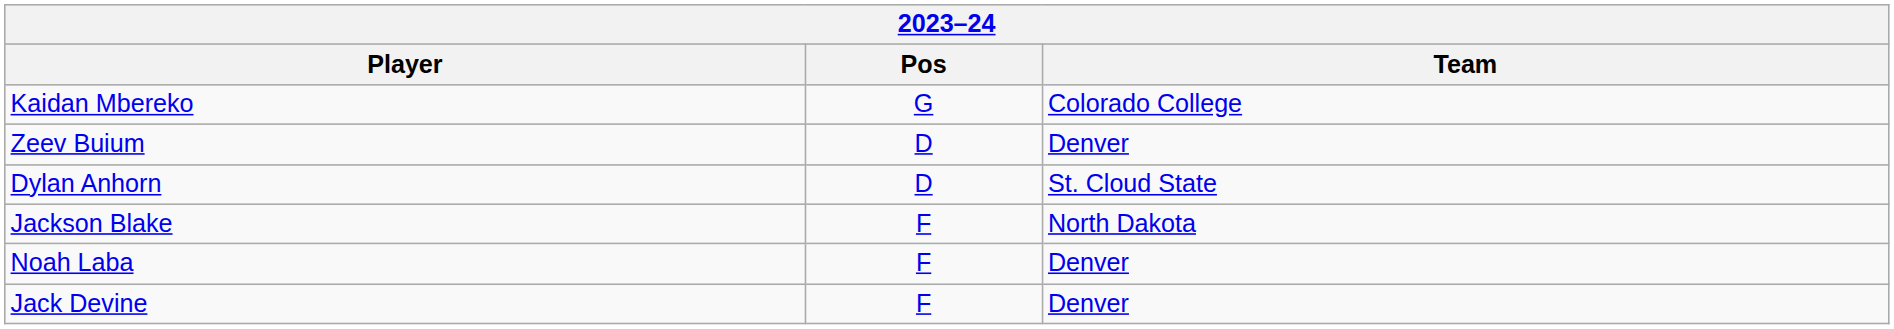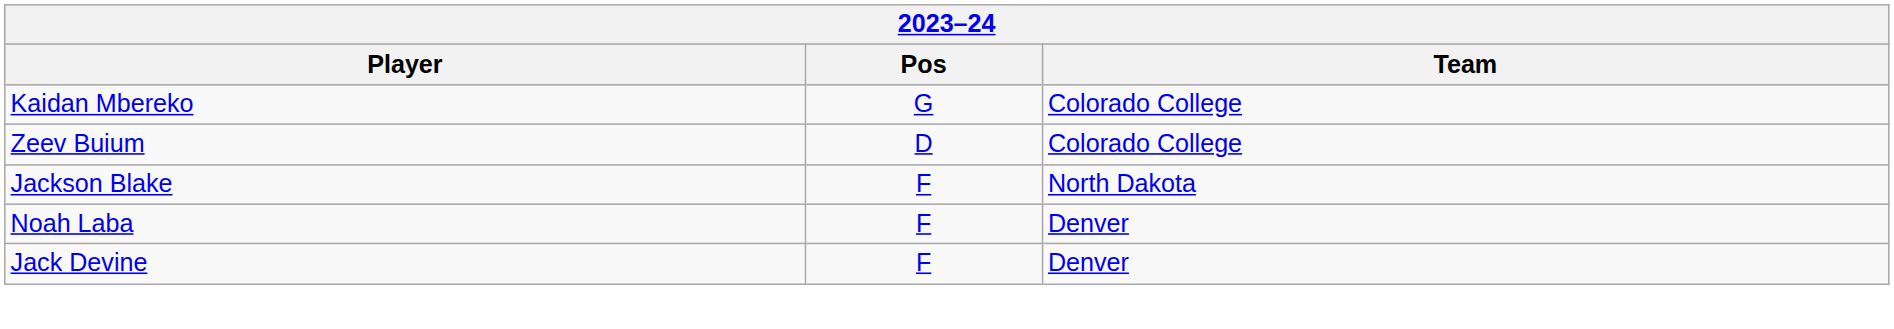 <table class="wikitable" width=95%>
 <tr>
 <th colspan=3><a href='#'>2023–24</a></th>
 </tr>
 <tr>
 <th>Player</th>
 <th>Pos</th>
 <th>Team</th>
 </tr>
 <tr>
 <td><a href='#'>Kaidan Mbereko</a></td>
 <td align=center><a href='#'>G</a></td>
 <td><a href='#'>Colorado College</a></td>
 </tr>
 <tr>
 <td><a href='#'>Zeev Buium</a></td>
 <td align=center><a href='#'>D</a></td>
-<td><a href='#'>Denver</a></td>
-</tr>
-<tr>
-<td><a href='#'>Dylan Anhorn</a></td>
-<td align=center><a href='#'>D</a></td>
-<td><a href='#'>St. Cloud State</a></td>
+<td><a href='#'>Colorado College</a></td>
 </tr>
 <tr>
 <td><a href='#'>Jackson Blake</a></td>
 <td align=center><a href='#'>F</a></td>
 <td><a href='#'>North Dakota</a></td>
 </tr>
 <tr>
 <td><a href='#'>Noah Laba</a></td>
 <td align=center><a href='#'>F</a></td>
 <td><a href='#'>Denver</a></td>
 </tr>
 <tr>
 <td><a href='#'>Jack Devine</a></td>
 <td align=center><a href='#'>F</a></td>
 <td><a href='#'>Denver</a></td>
 </tr>
 </table>
